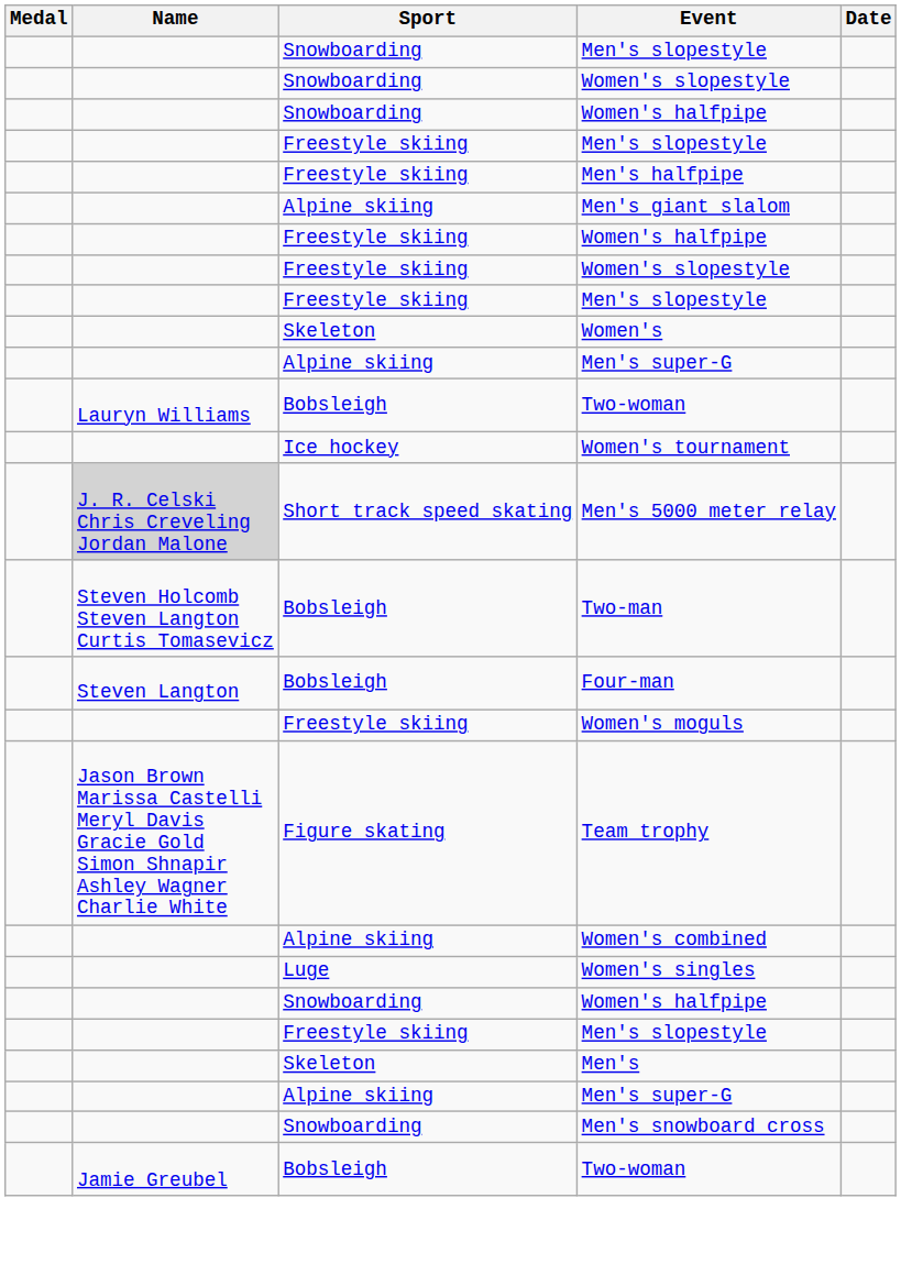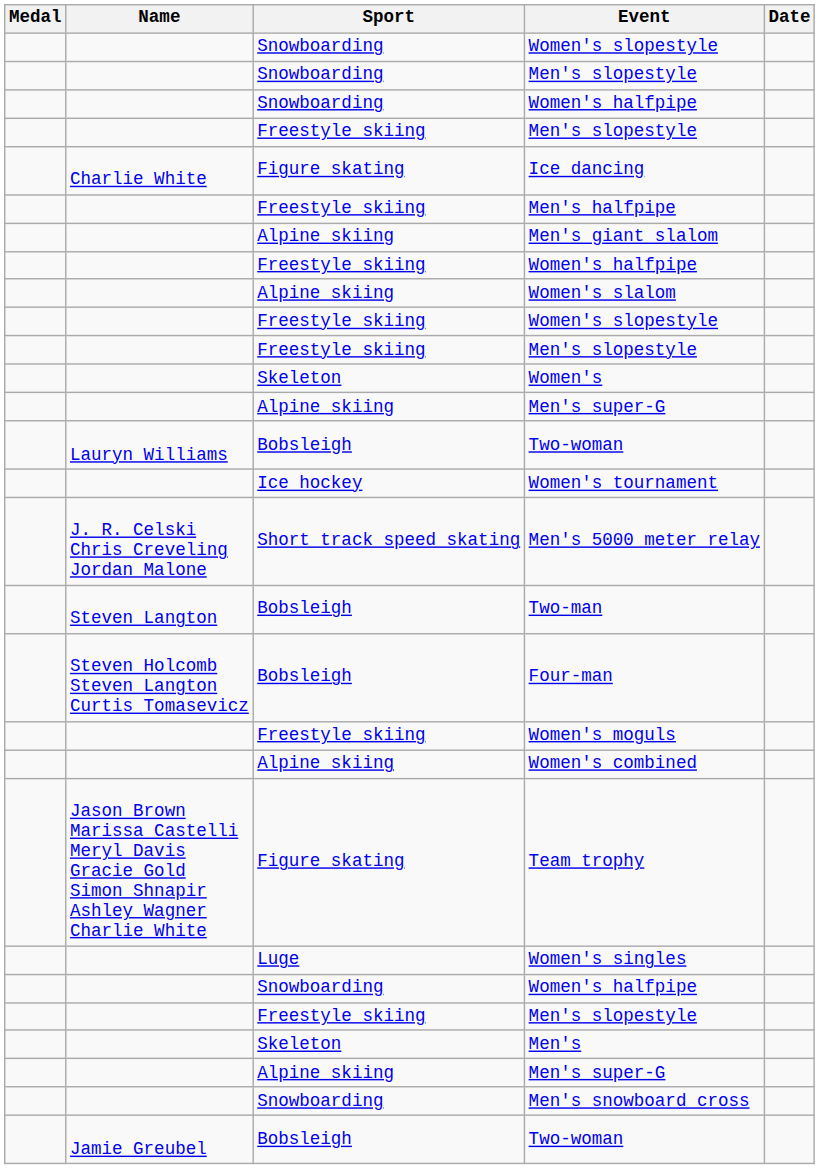 <table class="wikitable sortable"  style="font-size:95%">
 <tr>
 <th>Medal</th>
 <th>Name</th>
 <th>Sport</th>
 <th>Event</th>
 <th>Date</th>
 </tr>
 <tr>
 <td></td>
 <td></td>
 <td><a href='#'>Snowboarding</a></td>
-<td><a href='#'>Men's slopestyle</a></td>
+<td><a href='#'>Women's slopestyle</a></td>
 <td></td>
 </tr>
 <tr>
 <td></td>
 <td></td>
 <td><a href='#'>Snowboarding</a></td>
-<td><a href='#'>Women's slopestyle</a></td>
+<td><a href='#'>Men's slopestyle</a></td>
 <td></td>
 </tr>
 <tr>
 <td></td>
 <td></td>
 <td><a href='#'>Snowboarding</a></td>
 <td><a href='#'>Women's halfpipe</a></td>
 <td></td>
 </tr>
 <tr>
 <td></td>
 <td></td>
 <td><a href='#'>Freestyle skiing</a></td>
 <td><a href='#'>Men's slopestyle</a></td>
+<td></td>
+</tr>
+<tr>
+<td></td>
+<td><br><a href='#'>Charlie White</a></td>
+<td><a href='#'>Figure skating</a></td>
+<td><a href='#'>Ice dancing</a></td>
 <td></td>
 </tr>
 <tr>
 <td></td>
 <td></td>
 <td><a href='#'>Freestyle skiing</a></td>
 <td><a href='#'>Men's halfpipe</a></td>
 <td></td>
 </tr>
 <tr>
 <td></td>
 <td></td>
 <td><a href='#'>Alpine skiing</a></td>
 <td><a href='#'>Men's giant slalom</a></td>
 <td></td>
 </tr>
 <tr>
 <td></td>
 <td></td>
 <td><a href='#'>Freestyle skiing</a></td>
 <td><a href='#'>Women's halfpipe</a></td>
+<td></td>
+</tr>
+<tr>
+<td></td>
+<td></td>
+<td><a href='#'>Alpine skiing</a></td>
+<td><a href='#'>Women's slalom</a></td>
 <td></td>
 </tr>
 <tr>
 <td></td>
 <td></td>
 <td><a href='#'>Freestyle skiing</a></td>
 <td><a href='#'>Women's slopestyle</a></td>
 <td></td>
 </tr>
 <tr>
 <td></td>
 <td></td>
 <td><a href='#'>Freestyle skiing</a></td>
 <td><a href='#'>Men's slopestyle</a></td>
 <td></td>
 </tr>
 <tr>
 <td></td>
 <td></td>
 <td><a href='#'>Skeleton</a></td>
 <td><a href='#'>Women's</a></td>
 <td></td>
 </tr>
 <tr>
 <td></td>
 <td></td>
 <td><a href='#'>Alpine skiing</a></td>
 <td><a href='#'>Men's super-G</a></td>
 <td></td>
 </tr>
 <tr>
 <td></td>
 <td><br><a href='#'>Lauryn Williams</a></td>
 <td><a href='#'>Bobsleigh</a></td>
 <td><a href='#'>Two-woman</a></td>
 <td></td>
 </tr>
 <tr>
 <td></td>
 <td><br></td>
 <td><a href='#'>Ice hockey</a></td>
 <td><a href='#'>Women's tournament</a></td>
 <td></td>
 </tr>
 <tr>
 <td></td>
-<td style="background: lightgrey;"><br><a href='#'>J. R. Celski</a><br><a href='#'>Chris Creveling</a><br><a href='#'>Jordan Malone</a></td>
+<td><br><a href='#'>J. R. Celski</a><br><a href='#'>Chris Creveling</a><br><a href='#'>Jordan Malone</a></td>
 <td><a href='#'>Short track speed skating</a></td>
 <td><a href='#'>Men's 5000 meter relay</a></td>
 <td></td>
 </tr>
 <tr>
 <td></td>
-<td><br><a href='#'>Steven Holcomb</a><br><a href='#'>Steven Langton</a><br><a href='#'>Curtis Tomasevicz</a></td>
+<td><br><a href='#'>Steven Langton</a></td>
 <td><a href='#'>Bobsleigh</a></td>
 <td><a href='#'>Two-man</a></td>
 <td></td>
 </tr>
 <tr>
 <td></td>
-<td><br><a href='#'>Steven Langton</a></td>
+<td><br><a href='#'>Steven Holcomb</a><br><a href='#'>Steven Langton</a><br><a href='#'>Curtis Tomasevicz</a></td>
 <td><a href='#'>Bobsleigh</a></td>
 <td><a href='#'>Four-man</a></td>
 <td></td>
 </tr>
 <tr>
 <td></td>
 <td></td>
 <td><a href='#'>Freestyle skiing</a></td>
 <td><a href='#'>Women's moguls</a></td>
 <td></td>
 </tr>
 <tr>
 <td></td>
-<td><br><a href='#'>Jason Brown</a><br><a href='#'>Marissa Castelli</a><br><a href='#'>Meryl Davis</a><br><a href='#'>Gracie Gold</a><br><a href='#'>Simon Shnapir</a><br><a href='#'>Ashley Wagner</a><br><a href='#'>Charlie White</a></td>
-<td><a href='#'>Figure skating</a></td>
-<td><a href='#'>Team trophy</a></td>
+<td></td>
+<td><a href='#'>Alpine skiing</a></td>
+<td><a href='#'>Women's combined</a></td>
 <td></td>
 </tr>
 <tr>
 <td></td>
-<td></td>
-<td><a href='#'>Alpine skiing</a></td>
-<td><a href='#'>Women's combined</a></td>
+<td><br><a href='#'>Jason Brown</a><br><a href='#'>Marissa Castelli</a><br><a href='#'>Meryl Davis</a><br><a href='#'>Gracie Gold</a><br><a href='#'>Simon Shnapir</a><br><a href='#'>Ashley Wagner</a><br><a href='#'>Charlie White</a></td>
+<td><a href='#'>Figure skating</a></td>
+<td><a href='#'>Team trophy</a></td>
 <td></td>
 </tr>
 <tr>
 <td></td>
 <td></td>
 <td><a href='#'>Luge</a></td>
 <td><a href='#'>Women's singles</a></td>
 <td></td>
 </tr>
 <tr>
 <td></td>
 <td></td>
 <td><a href='#'>Snowboarding</a></td>
 <td><a href='#'>Women's halfpipe</a></td>
 <td></td>
 </tr>
 <tr>
 <td></td>
 <td></td>
 <td><a href='#'>Freestyle skiing</a></td>
 <td><a href='#'>Men's slopestyle</a></td>
 <td></td>
 </tr>
 <tr>
 <td></td>
 <td></td>
 <td><a href='#'>Skeleton</a></td>
 <td><a href='#'>Men's</a></td>
 <td></td>
 </tr>
 <tr>
 <td></td>
 <td></td>
 <td><a href='#'>Alpine skiing</a></td>
 <td><a href='#'>Men's super-G</a></td>
 <td></td>
 </tr>
 <tr>
 <td></td>
 <td></td>
 <td><a href='#'>Snowboarding</a></td>
 <td><a href='#'>Men's snowboard cross</a></td>
 <td></td>
 </tr>
 <tr>
 <td></td>
 <td><br><a href='#'>Jamie Greubel</a></td>
 <td><a href='#'>Bobsleigh</a></td>
 <td><a href='#'>Two-woman</a></td>
 <td></td>
 </tr>
 </table>
